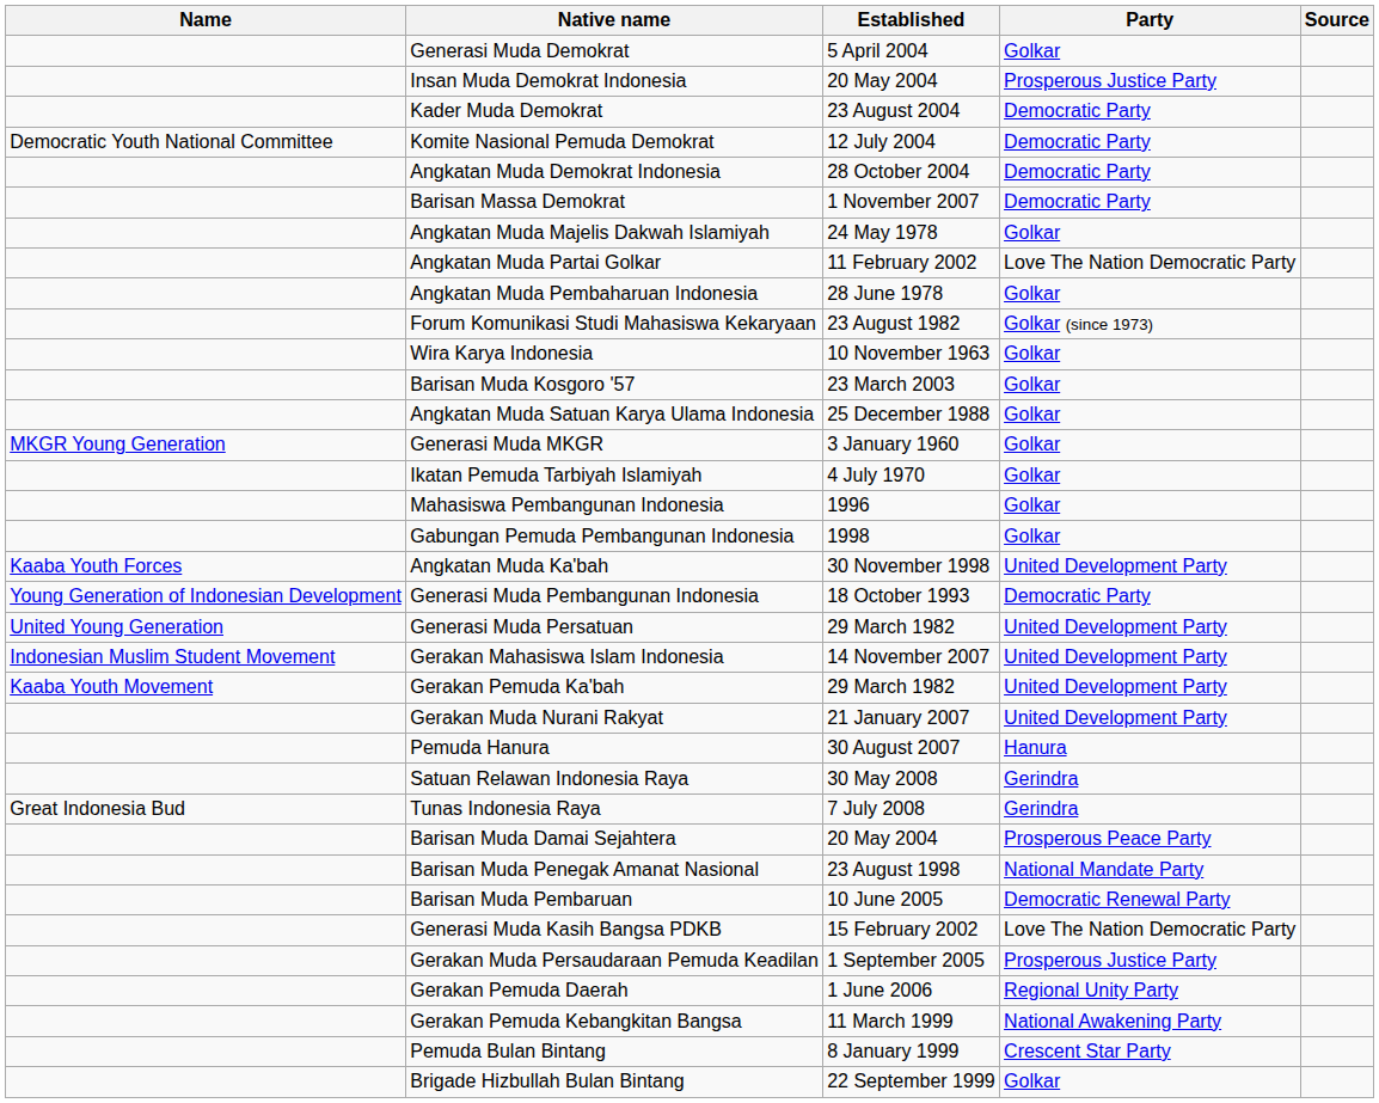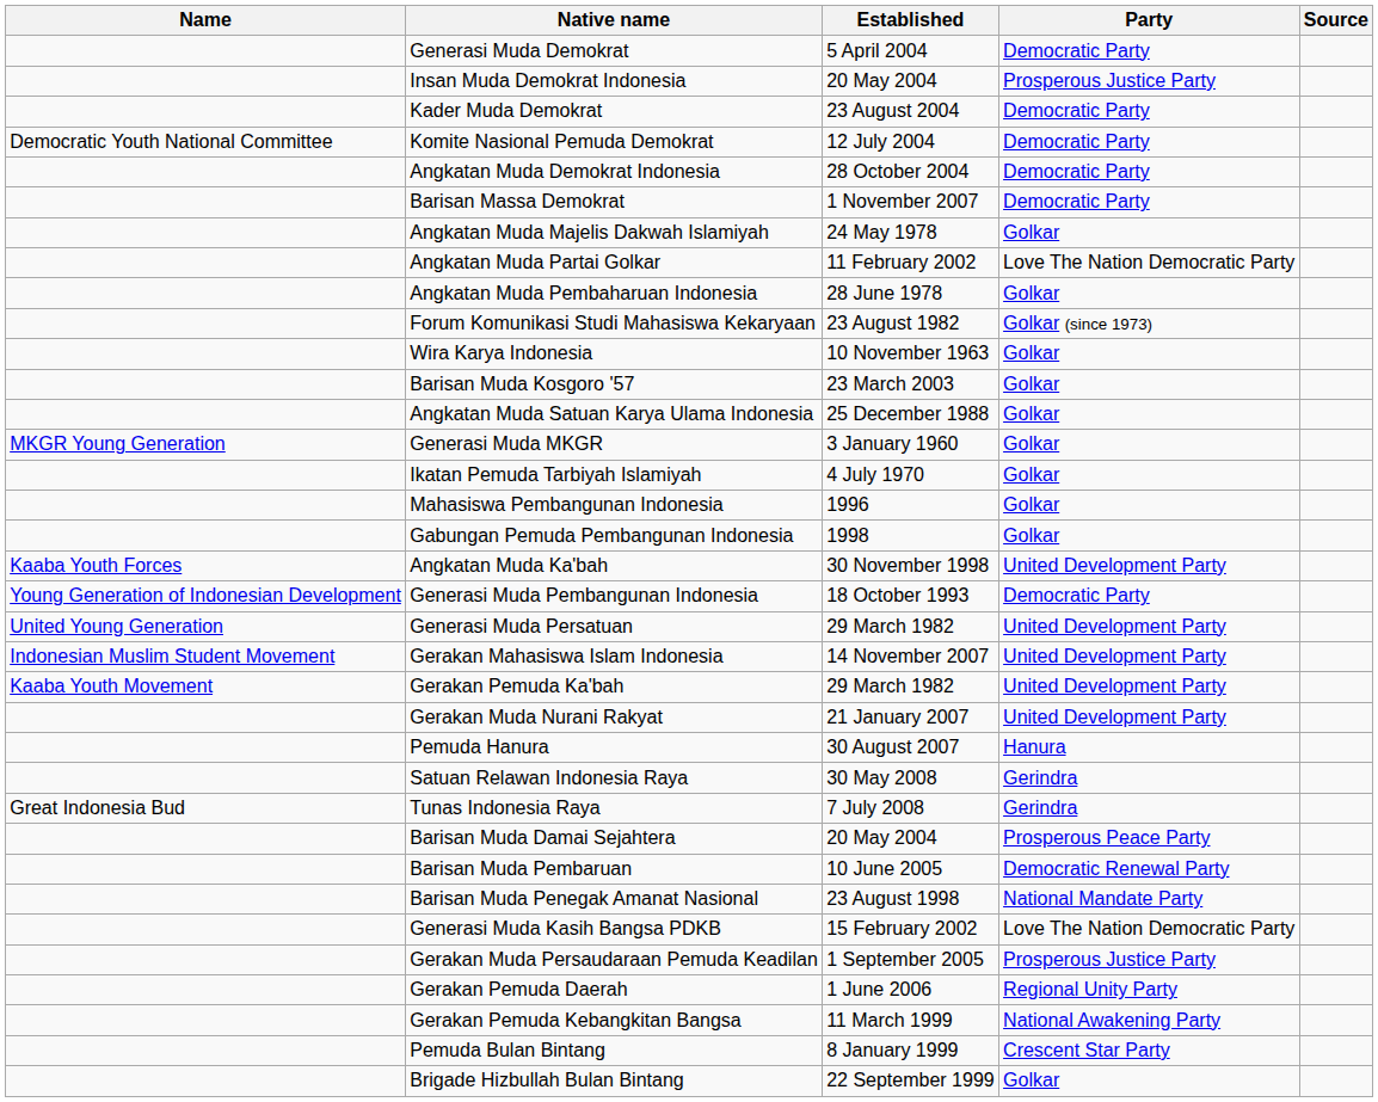 <table class="wikitable sortable">
 <tr>
 <th>Name</th>
 <th>Native name</th>
 <th>Established</th>
 <th>Party</th>
 <th>Source</th>
 </tr>
 <tr>
 <td></td>
 <td>Generasi Muda Demokrat</td>
 <td>5 April 2004</td>
-<td><a href='#'>Golkar</a></td>
+<td><a href='#'>Democratic Party</a></td>
 <td></td>
 </tr>
 <tr>
 <td></td>
 <td>Insan Muda Demokrat Indonesia</td>
 <td>20 May 2004</td>
 <td><a href='#'>Prosperous Justice Party</a></td>
 <td></td>
 </tr>
 <tr>
 <td></td>
 <td>Kader Muda Demokrat</td>
 <td>23 August 2004</td>
 <td><a href='#'>Democratic Party</a></td>
 <td></td>
 </tr>
 <tr>
 <td>Democratic Youth National Committee</td>
 <td>Komite Nasional Pemuda Demokrat</td>
 <td>12 July 2004</td>
 <td><a href='#'>Democratic Party</a></td>
 <td></td>
 </tr>
 <tr>
 <td></td>
 <td>Angkatan Muda Demokrat Indonesia</td>
 <td>28 October 2004</td>
 <td><a href='#'>Democratic Party</a></td>
 <td></td>
 </tr>
 <tr>
 <td></td>
 <td>Barisan Massa Demokrat</td>
 <td>1 November 2007</td>
 <td><a href='#'>Democratic Party</a></td>
 <td></td>
 </tr>
 <tr>
 <td></td>
 <td>Angkatan Muda Majelis Dakwah Islamiyah</td>
 <td>24 May 1978</td>
 <td><a href='#'>Golkar</a></td>
 <td></td>
 </tr>
 <tr>
 <td></td>
 <td>Angkatan Muda Partai Golkar</td>
 <td>11 February 2002</td>
 <td>Love The Nation Democratic Party</td>
 <td></td>
 </tr>
 <tr>
 <td></td>
 <td>Angkatan Muda Pembaharuan Indonesia</td>
 <td>28 June 1978</td>
 <td><a href='#'>Golkar</a></td>
 <td></td>
 </tr>
 <tr>
 <td></td>
 <td>Forum Komunikasi Studi Mahasiswa Kekaryaan</td>
 <td>23 August 1982</td>
 <td><a href='#'>Golkar</a> <small>(since 1973)</small></td>
 <td></td>
 </tr>
 <tr>
 <td></td>
 <td>Wira Karya Indonesia</td>
 <td>10 November 1963</td>
 <td><a href='#'>Golkar</a></td>
 <td></td>
 </tr>
 <tr>
 <td></td>
 <td>Barisan Muda Kosgoro '57</td>
 <td>23 March 2003</td>
 <td><a href='#'>Golkar</a></td>
 <td></td>
 </tr>
 <tr>
 <td></td>
 <td>Angkatan Muda Satuan Karya Ulama Indonesia</td>
 <td>25 December 1988</td>
 <td><a href='#'>Golkar</a></td>
 <td></td>
 </tr>
 <tr>
 <td><a href='#'>MKGR Young Generation</a></td>
 <td>Generasi Muda MKGR</td>
 <td>3 January 1960</td>
 <td><a href='#'>Golkar</a></td>
 <td></td>
 </tr>
 <tr>
 <td></td>
 <td>Ikatan Pemuda Tarbiyah Islamiyah</td>
 <td>4 July 1970</td>
 <td><a href='#'>Golkar</a></td>
 <td></td>
 </tr>
 <tr>
 <td></td>
 <td>Mahasiswa Pembangunan Indonesia</td>
 <td>1996</td>
 <td><a href='#'>Golkar</a></td>
 <td></td>
 </tr>
 <tr>
 <td></td>
 <td>Gabungan Pemuda Pembangunan Indonesia</td>
 <td>1998</td>
 <td><a href='#'>Golkar</a></td>
 <td></td>
 </tr>
 <tr>
 <td><a href='#'>Kaaba Youth Forces</a></td>
 <td>Angkatan Muda Ka'bah</td>
 <td>30 November 1998</td>
 <td><a href='#'>United Development Party</a></td>
 <td></td>
 </tr>
 <tr>
 <td><a href='#'>Young Generation of Indonesian Development</a></td>
 <td>Generasi Muda Pembangunan Indonesia</td>
 <td>18 October 1993</td>
 <td><a href='#'>Democratic Party</a></td>
 <td></td>
 </tr>
 <tr>
 <td><a href='#'>United Young Generation</a></td>
 <td>Generasi Muda Persatuan</td>
 <td>29 March 1982</td>
 <td><a href='#'>United Development Party</a></td>
 <td></td>
 </tr>
 <tr>
 <td><a href='#'>Indonesian Muslim Student Movement</a></td>
 <td>Gerakan Mahasiswa Islam Indonesia</td>
 <td>14 November 2007</td>
 <td><a href='#'>United Development Party</a></td>
 <td></td>
 </tr>
 <tr>
 <td><a href='#'>Kaaba Youth Movement</a></td>
 <td>Gerakan Pemuda Ka'bah</td>
 <td>29 March 1982</td>
 <td><a href='#'>United Development Party</a></td>
 <td></td>
 </tr>
 <tr>
 <td></td>
 <td>Gerakan Muda Nurani Rakyat</td>
 <td>21 January 2007</td>
 <td><a href='#'>United Development Party</a></td>
 <td></td>
 </tr>
 <tr>
 <td></td>
 <td>Pemuda Hanura</td>
 <td>30 August 2007</td>
 <td><a href='#'>Hanura</a></td>
 <td></td>
 </tr>
 <tr>
 <td></td>
 <td>Satuan Relawan Indonesia Raya</td>
 <td>30 May 2008</td>
 <td><a href='#'>Gerindra</a></td>
 <td></td>
 </tr>
 <tr>
 <td>Great Indonesia Bud</td>
 <td>Tunas Indonesia Raya</td>
 <td>7 July 2008</td>
 <td><a href='#'>Gerindra</a></td>
 <td></td>
 </tr>
 <tr>
 <td></td>
 <td>Barisan Muda Damai Sejahtera</td>
 <td>20 May 2004</td>
 <td><a href='#'>Prosperous Peace Party</a></td>
 <td></td>
 </tr>
 <tr>
 <td></td>
-<td>Barisan Muda Penegak Amanat Nasional</td>
-<td>23 August 1998</td>
-<td><a href='#'>National Mandate Party</a></td>
+<td>Barisan Muda Pembaruan</td>
+<td>10 June 2005</td>
+<td><a href='#'>Democratic Renewal Party</a></td>
 <td></td>
 </tr>
 <tr>
 <td></td>
-<td>Barisan Muda Pembaruan</td>
-<td>10 June 2005</td>
-<td><a href='#'>Democratic Renewal Party</a></td>
+<td>Barisan Muda Penegak Amanat Nasional</td>
+<td>23 August 1998</td>
+<td><a href='#'>National Mandate Party</a></td>
 <td></td>
 </tr>
 <tr>
 <td></td>
 <td>Generasi Muda Kasih Bangsa PDKB</td>
 <td>15 February 2002</td>
 <td>Love The Nation Democratic Party</td>
 <td></td>
 </tr>
 <tr>
 <td></td>
 <td>Gerakan Muda Persaudaraan Pemuda Keadilan</td>
 <td>1 September 2005</td>
 <td><a href='#'>Prosperous Justice Party</a></td>
 <td></td>
 </tr>
 <tr>
 <td></td>
 <td>Gerakan Pemuda Daerah</td>
 <td>1 June 2006</td>
 <td><a href='#'>Regional Unity Party</a></td>
 <td></td>
 </tr>
 <tr>
 <td></td>
 <td>Gerakan Pemuda Kebangkitan Bangsa</td>
 <td>11 March 1999</td>
 <td><a href='#'>National Awakening Party</a></td>
 <td></td>
 </tr>
 <tr>
 <td></td>
 <td>Pemuda Bulan Bintang</td>
 <td>8 January 1999</td>
 <td><a href='#'>Crescent Star Party</a></td>
 <td></td>
 </tr>
 <tr>
 <td></td>
 <td>Brigade Hizbullah Bulan Bintang</td>
 <td>22 September 1999</td>
 <td><a href='#'>Golkar</a></td>
 <td></td>
 </tr>
 </table>
